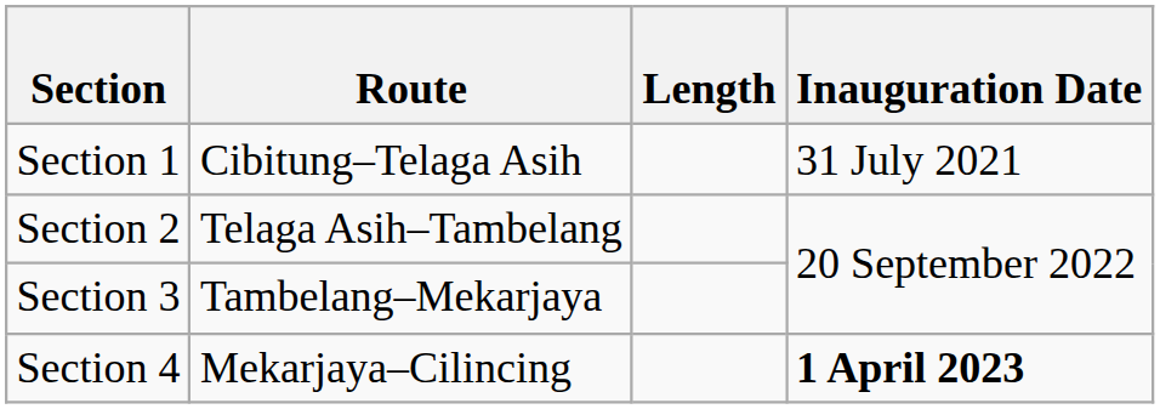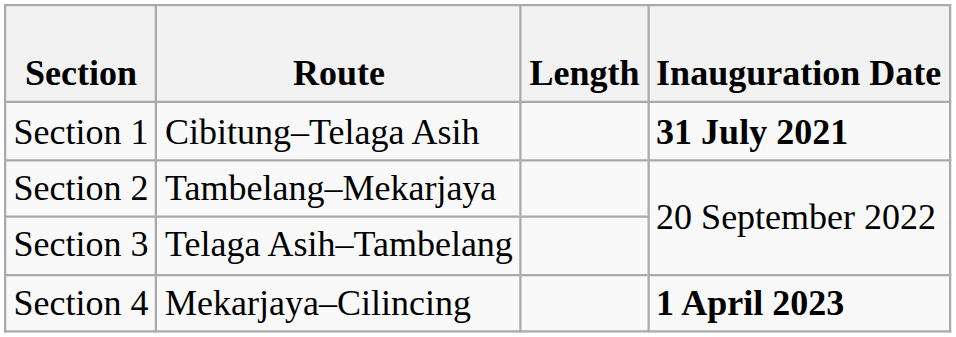 <table class="wikitable">
 <tr>
 <th><br>Section</th>
 <th><br>Route</th>
 <th><br>Length</th>
 <th><br>Inauguration Date</th>
 </tr>
 <tr>
 <td>Section 1</td>
 <td>Cibitung–Telaga Asih</td>
 <td></td>
-<td>31 July 2021</td>
+<td><strong>31 July 2021</strong></td>
 </tr>
 <tr>
 <td>Section 2</td>
-<td>Telaga Asih–Tambelang</td>
+<td>Tambelang–Mekarjaya</td>
 <td></td>
 <td rowspan="2">20 September 2022</td>
 </tr>
 <tr>
 <td>Section 3</td>
-<td>Tambelang–Mekarjaya</td>
+<td>Telaga Asih–Tambelang</td>
 <td></td>
 </tr>
 <tr>
 <td>Section 4</td>
 <td>Mekarjaya–Cilincing</td>
 <td></td>
 <td><strong>1 April 2023</strong></td>
 </tr>
 </table>
